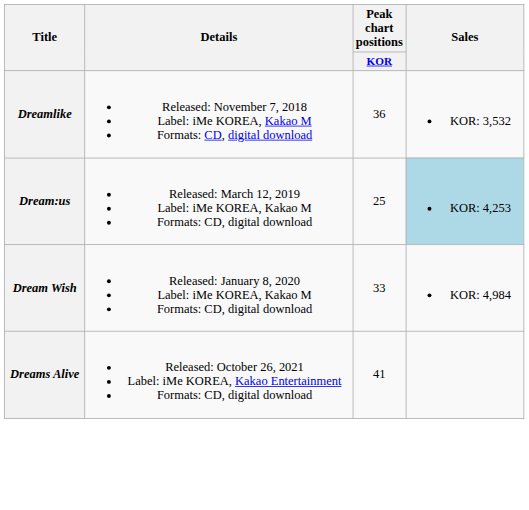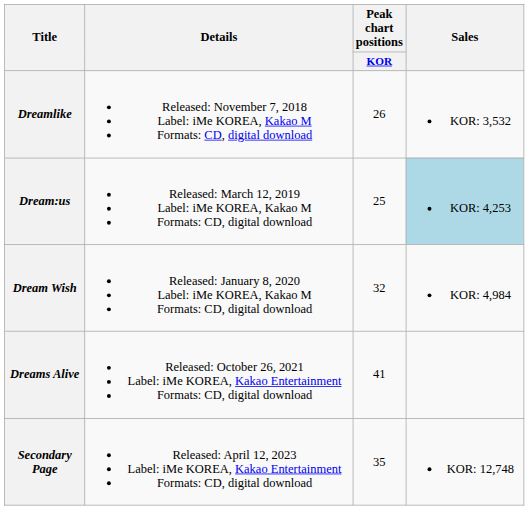 <table class="wikitable plainrowheaders" style="text-align:center">
 <tr>
 <th scope="col" rowspan="2" style="width:6em">Title</th>
 <th scope="col" rowspan="2" style="width:21em">Details</th>
 <th scope="col" colspan="1" style="width:1em">Peak chart positions</th>
 <th scope="col" rowspan="2" style="width:9em">Sales</th>
 </tr>
 <tr>
 <th style="width:3em;font-size:90%;"><a href='#'>KOR</a><br></th>
 </tr>
 <tr>
 <th scope="row"><em>Dreamlike</em></th>
 <td><br><ul><li>Released: November 7, 2018</li><li>Label: iMe KOREA, <a href='#'>Kakao M</a></li><li>Formats: <a href='#'>CD</a>, <a href='#'>digital download</a></li></ul></td>
-<td>36</td>
+<td>26</td>
 <td><br><ul><li>KOR: 3,532</li></ul></td>
 </tr>
 <tr>
 <th scope="row"><em>Dream:us</em></th>
 <td><br><ul><li>Released: March 12, 2019</li><li>Label: iMe KOREA, Kakao M</li><li>Formats: CD, digital download</li></ul></td>
 <td>25</td>
 <td style="background: lightblue;"><br><ul><li>KOR: 4,253</li></ul></td>
 </tr>
 <tr>
 <th scope="row"><em>Dream Wish</em></th>
 <td><br><ul><li>Released: January 8, 2020</li><li>Label: iMe KOREA, Kakao M</li><li>Formats: CD, digital download</li></ul></td>
-<td>33</td>
+<td>32</td>
 <td><br><ul><li>KOR:  4,984</li></ul></td>
 </tr>
 <tr>
 <th scope="row"><em>Dreams Alive</em></th>
 <td><br><ul><li>Released: October 26, 2021</li><li>Label: iMe KOREA, <a href='#'>Kakao Entertainment</a></li><li>Formats: CD, digital download</li></ul></td>
 <td>41</td>
 <td></td>
 </tr>
+<tr>
+<th scope="row"><em>Secondary Page</em></th>
+<td><br><ul><li>Released: April 12, 2023</li><li>Label: iMe KOREA, <a href='#'>Kakao Entertainment</a></li><li>Formats: CD, digital download</li></ul></td>
+<td>35</td>
+<td><br><ul><li>KOR: 12,748</li></ul></td>
+</tr>
 </table>
